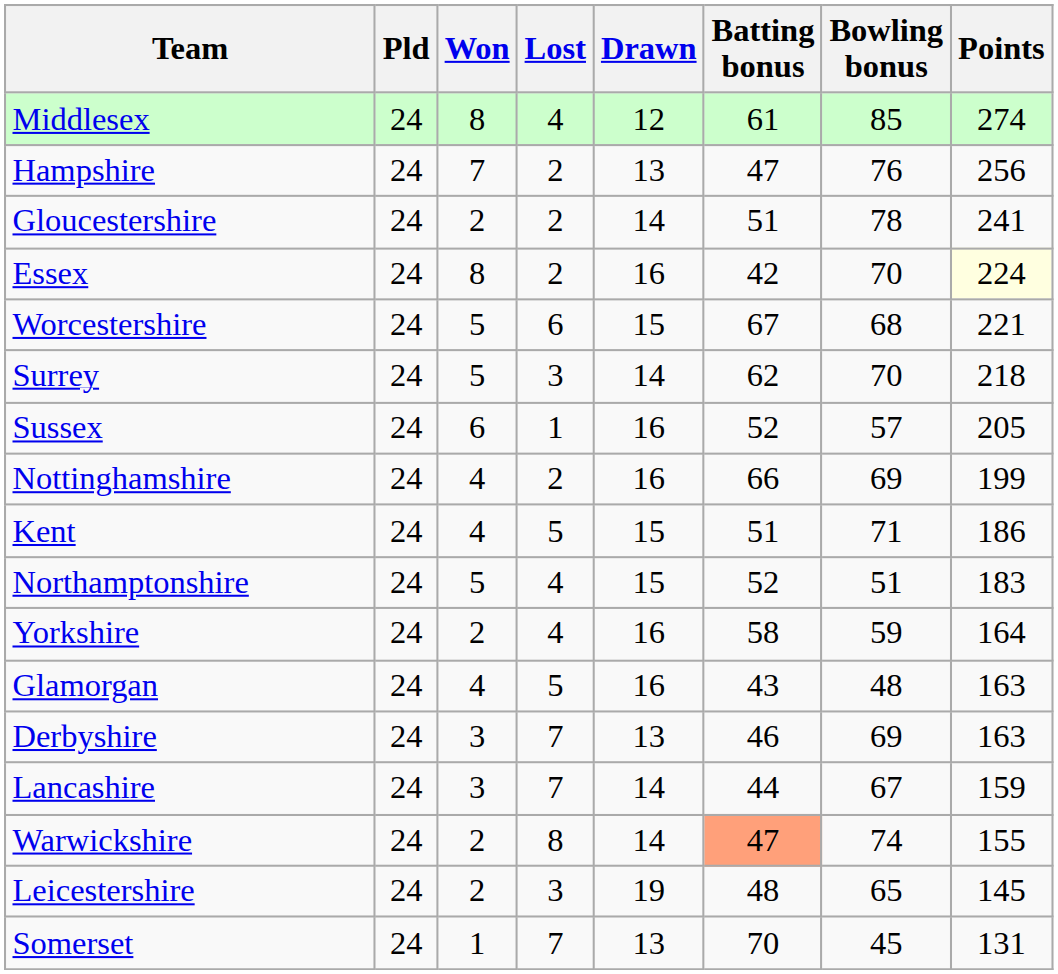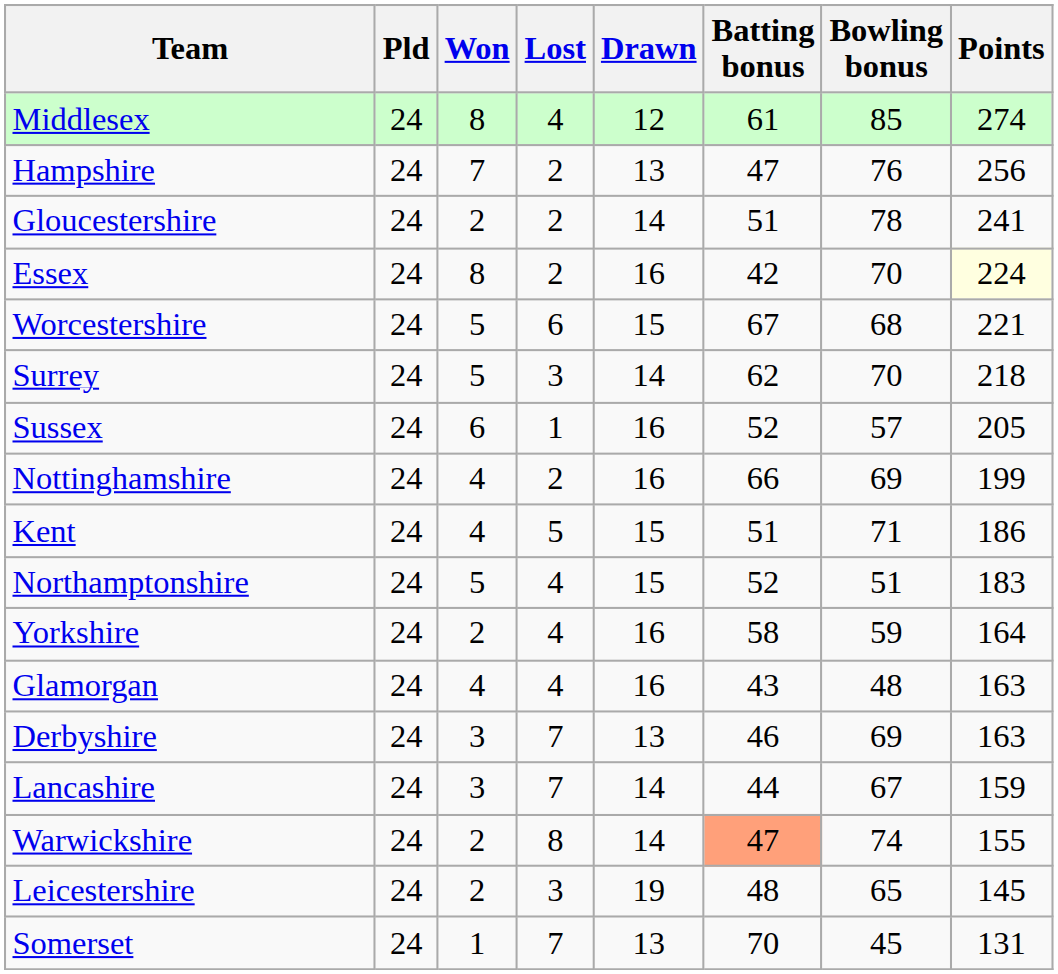 <table class="wikitable" style="text-align:center;">
 <tr>
 <th width=175>Team</th>
 <th width=20 abbr="Played">Pld</th>
 <th width=20 abbr="Won"><a href='#'>Won</a></th>
 <th width=20 abbr="Lost"><a href='#'>Lost</a></th>
 <th width=20 abbr="Drawn"><a href='#'>Drawn</a></th>
 <th width=20 abbr="Bonus points">Batting bonus</th>
 <th width=20 abbr="Bonus points">Bowling bonus</th>
 <th width=20 abbr="Points">Points</th>
 </tr>
 <tr style="background:#ccffcc;">
 <td style="text-align:left;"><a href='#'>Middlesex</a></td>
 <td>24</td>
 <td>8</td>
 <td>4</td>
 <td>12</td>
 <td>61</td>
 <td>85</td>
 <td>274</td>
 </tr>
 <tr>
 <td style="text-align:left;"><a href='#'>Hampshire</a></td>
 <td>24</td>
 <td>7</td>
 <td>2</td>
 <td>13</td>
 <td>47</td>
 <td>76</td>
 <td>256</td>
 </tr>
 <tr>
 <td style="text-align:left;"><a href='#'>Gloucestershire</a></td>
 <td>24</td>
 <td>2</td>
 <td>2</td>
 <td>14</td>
 <td>51</td>
 <td>78</td>
 <td>241</td>
 </tr>
 <tr>
 <td style="text-align:left;"><a href='#'>Essex</a></td>
 <td>24</td>
 <td>8</td>
 <td>2</td>
 <td>16</td>
 <td>42</td>
 <td>70</td>
 <td style="background: lightyellow;">224</td>
 </tr>
 <tr>
 <td style="text-align:left;"><a href='#'>Worcestershire</a></td>
 <td>24</td>
 <td>5</td>
 <td>6</td>
 <td>15</td>
 <td>67</td>
 <td>68</td>
 <td>221</td>
 </tr>
 <tr>
 <td style="text-align:left;"><a href='#'>Surrey</a></td>
 <td>24</td>
 <td>5</td>
 <td>3</td>
 <td>14</td>
 <td>62</td>
 <td>70</td>
 <td>218</td>
 </tr>
 <tr>
 <td style="text-align:left;"><a href='#'>Sussex</a></td>
 <td>24</td>
 <td>6</td>
 <td>1</td>
 <td>16</td>
 <td>52</td>
 <td>57</td>
 <td>205</td>
 </tr>
 <tr>
 <td style="text-align:left;"><a href='#'>Nottinghamshire</a></td>
 <td>24</td>
 <td>4</td>
 <td>2</td>
 <td>16</td>
 <td>66</td>
 <td>69</td>
 <td>199</td>
 </tr>
 <tr>
 <td style="text-align:left;"><a href='#'>Kent</a></td>
 <td>24</td>
 <td>4</td>
 <td>5</td>
 <td>15</td>
 <td>51</td>
 <td>71</td>
 <td>186</td>
 </tr>
 <tr>
 <td style="text-align:left;"><a href='#'>Northamptonshire</a></td>
 <td>24</td>
 <td>5</td>
 <td>4</td>
 <td>15</td>
 <td>52</td>
 <td>51</td>
 <td>183</td>
 </tr>
 <tr>
 <td style="text-align:left;"><a href='#'>Yorkshire</a></td>
 <td>24</td>
 <td>2</td>
 <td>4</td>
 <td>16</td>
 <td>58</td>
 <td>59</td>
 <td>164</td>
 </tr>
 <tr>
 <td style="text-align:left;"><a href='#'>Glamorgan</a></td>
 <td>24</td>
 <td>4</td>
-<td>5</td>
+<td>4</td>
 <td>16</td>
 <td>43</td>
 <td>48</td>
 <td>163</td>
 </tr>
 <tr>
 <td style="text-align:left;"><a href='#'>Derbyshire</a></td>
 <td>24</td>
 <td>3</td>
 <td>7</td>
 <td>13</td>
 <td>46</td>
 <td>69</td>
 <td>163</td>
 </tr>
 <tr>
 <td style="text-align:left;"><a href='#'>Lancashire</a></td>
 <td>24</td>
 <td>3</td>
 <td>7</td>
 <td>14</td>
 <td>44</td>
 <td>67</td>
 <td>159</td>
 </tr>
 <tr>
 <td style="text-align:left;"><a href='#'>Warwickshire</a></td>
 <td>24</td>
 <td>2</td>
 <td>8</td>
 <td>14</td>
 <td style="background: lightsalmon;">47</td>
 <td>74</td>
 <td>155</td>
 </tr>
 <tr>
 <td style="text-align:left;"><a href='#'>Leicestershire</a></td>
 <td>24</td>
 <td>2</td>
 <td>3</td>
 <td>19</td>
 <td>48</td>
 <td>65</td>
 <td>145</td>
 </tr>
 <tr>
 <td style="text-align:left;"><a href='#'>Somerset</a></td>
 <td>24</td>
 <td>1</td>
 <td>7</td>
 <td>13</td>
 <td>70</td>
 <td>45</td>
 <td>131</td>
 </tr>
 </table>
